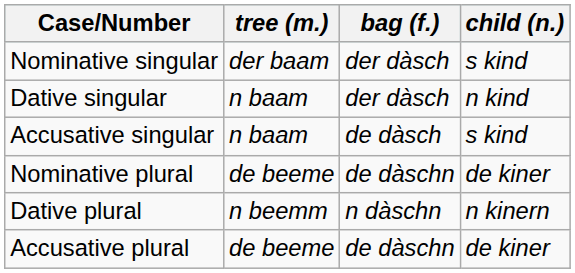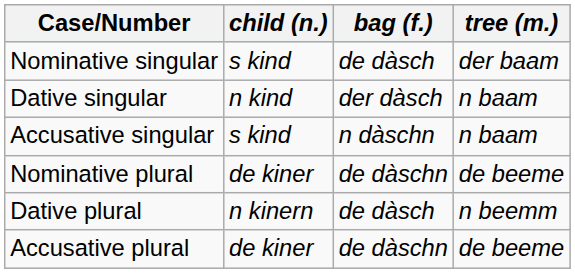 <table class="wikitable">
 <tr style="background:#c0f0f0;">
 <th>Case/Number</th>
+<th><em>child (n.)</em></th>
+<th><em>bag (f.)</em></th>
 <th><em>tree (m.)</em></th>
-<th><em>bag (f.)</em></th>
-<th><em>child (n.)</em></th>
 </tr>
 <tr>
 <td>Nominative singular</td>
+<td><em>s kind</em></td>
+<td><em>de dàsch</em></td>
 <td><em>der baam</em></td>
-<td><em>der dàsch</em></td>
-<td><em>s kind</em></td>
 </tr>
 <tr>
 <td>Dative singular</td>
+<td><em>n kind</em></td>
+<td><em>der dàsch</em></td>
 <td><em>n baam</em></td>
-<td><em>der dàsch</em></td>
-<td><em>n kind</em></td>
 </tr>
 <tr>
 <td>Accusative singular</td>
+<td><em>s kind</em></td>
+<td><em>n dàschn</em></td>
 <td><em>n baam</em></td>
-<td><em>de dàsch</em></td>
-<td><em>s kind</em></td>
 </tr>
 <tr>
 <td>Nominative plural</td>
+<td><em>de kiner</em></td>
+<td><em>de dàschn</em></td>
 <td><em>de beeme</em></td>
-<td><em>de dàschn</em></td>
-<td><em>de kiner</em></td>
 </tr>
 <tr>
 <td>Dative plural</td>
+<td><em>n kinern</em></td>
+<td><em>de dàsch</em></td>
 <td><em>n beemm</em></td>
-<td><em>n dàschn</em></td>
-<td><em>n kinern</em></td>
 </tr>
 <tr>
 <td>Accusative plural</td>
+<td><em>de kiner</em></td>
+<td><em>de dàschn</em></td>
 <td><em>de beeme</em></td>
-<td><em>de dàschn</em></td>
-<td><em>de kiner</em></td>
 </tr>
 </table>
